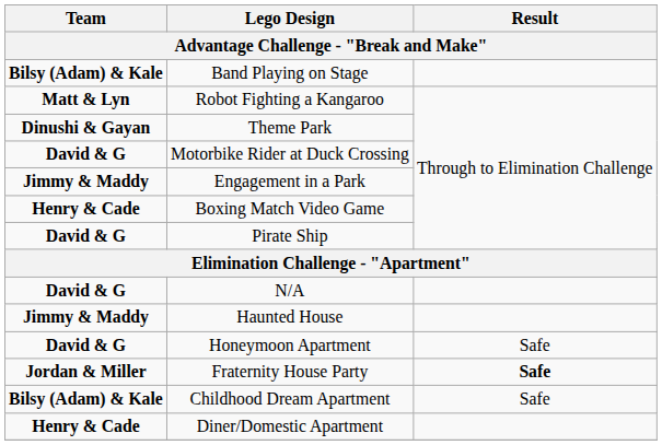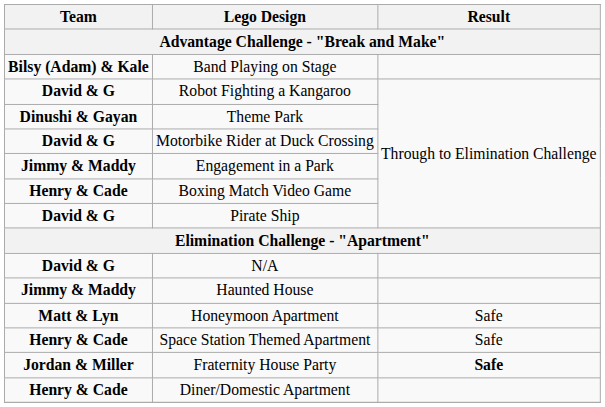 <table class="wikitable" style="text-align:center">
 <tr valign="top">
 <th>Team</th>
 <th>Lego Design</th>
 <th>Result</th>
 </tr>
 <tr>
 <th colspan=3>Advantage Challenge - "Break and Make"</th>
 </tr>
 <tr>
 <td><strong>Bilsy (Adam) & Kale</strong></td>
 <td>Band Playing on Stage</td>
 <td></td>
 </tr>
 <tr>
-<td><strong>Matt & Lyn</strong></td>
+<td><strong>David & G</strong></td>
 <td>Robot Fighting a Kangaroo</td>
 <td rowspan=6>Through to Elimination Challenge</td>
 </tr>
 <tr>
 <td><strong>Dinushi & Gayan</strong></td>
 <td>Theme Park</td>
 </tr>
 <tr>
 <td><strong>David & G</strong></td>
 <td>Motorbike Rider at Duck Crossing</td>
 </tr>
 <tr>
 <td><strong>Jimmy & Maddy</strong></td>
 <td>Engagement in a Park</td>
 </tr>
 <tr>
 <td><strong>Henry & Cade</strong></td>
 <td>Boxing Match Video Game</td>
 </tr>
 <tr>
 <td><strong>David & G</strong></td>
 <td>Pirate Ship</td>
 </tr>
 <tr>
 <th colspan=3>Elimination Challenge - "Apartment"</th>
 </tr>
 <tr>
 <td><strong>David & G</strong></td>
 <td>N/A</td>
 <td></td>
 </tr>
 <tr>
 <td><strong>Jimmy & Maddy</strong></td>
 <td>Haunted House</td>
 <td></td>
 </tr>
 <tr>
-<td><strong>David & G</strong></td>
+<td><strong>Matt & Lyn</strong></td>
 <td>Honeymoon Apartment</td>
+<td>Safe</td>
+</tr>
+<tr>
+<td><strong>Henry & Cade</strong></td>
+<td>Space Station Themed Apartment</td>
 <td>Safe</td>
 </tr>
 <tr>
 <td><strong>Jordan & Miller</strong></td>
 <td>Fraternity House Party</td>
 <td><strong>Safe</strong></td>
-</tr>
-<tr>
-<td><strong>Bilsy (Adam) & Kale</strong></td>
-<td>Childhood Dream Apartment</td>
-<td>Safe</td>
 </tr>
 <tr>
 <td><strong>Henry & Cade</strong></td>
 <td>Diner/Domestic Apartment</td>
 <td></td>
 </tr>
 <tr>
 </tr>
 </table>
